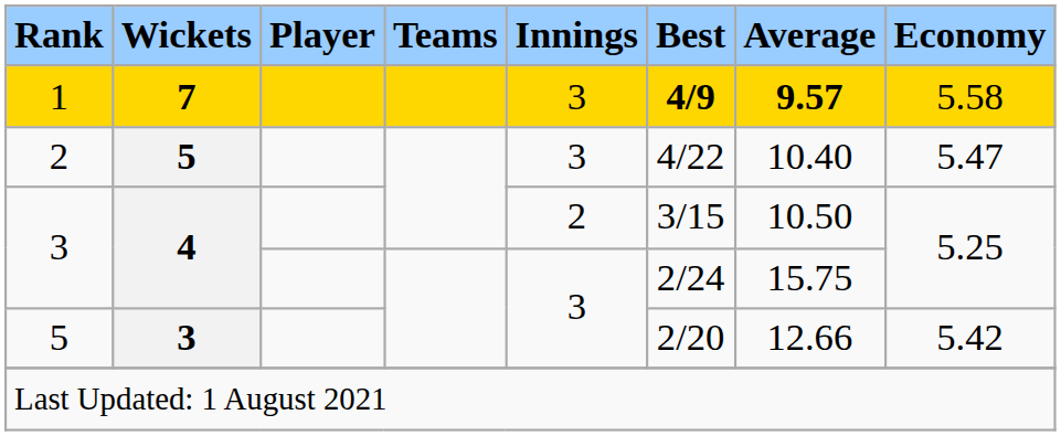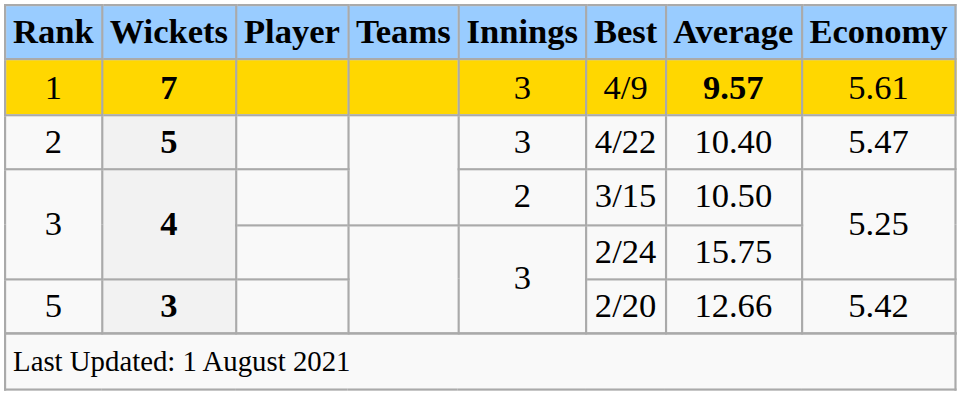 <table class="wikitable plainrowheaders sortable">
 <tr>
 <th scope=col style="background:#9cf;">Rank</th>
 <th scope=col style="background:#9cf;">Wickets</th>
 <th scope=col style="background:#9cf;">Player</th>
 <th scope=col style="background:#9cf;">Teams</th>
 <th scope=col style="background:#9cf;">Innings</th>
 <th scope=col style="background:#9cf;">Best</th>
 <th scope=col style="background:#9cf;">Average</th>
 <th scope=col style="background:#9cf;">Economy</th>
 </tr>
 <tr>
 <td style="text-align:center; background:gold;">1</td>
 <th scope="row"  style="text-align:center; background:gold;"><strong>7</strong></th>
 <td style="background:gold;"></td>
 <td style="text-align:center; background:gold;"></td>
 <td style="text-align:center; background:gold;">3</td>
-<td style="text-align:center; background:gold;"><strong>4/9</strong></td>
+<td style="text-align:center; background:gold;">4/9</td>
 <td style="text-align:center; background:gold;"><strong>9.57</strong></td>
-<td style="text-align:center; background:gold;">5.58</td>
+<td style="text-align:center; background:gold;">5.61</td>
 </tr>
 <tr>
 <td align=center>2</td>
 <th scope=row style=text-align:center;><strong>5</strong></th>
 <td></td>
 <td align=center rowspan=2></td>
 <td align=center>3</td>
 <td align=center>4/22</td>
 <td align=center>10.40</td>
 <td align=center>5.47</td>
 </tr>
 <tr>
 <td align=center rowspan=2>3</td>
 <th scope=row style=text-align:center; rowspan=2><strong>4</strong></th>
 <td></td>
 <td align=center>2</td>
 <td align=center>3/15</td>
 <td align=center>10.50</td>
 <td align=center rowspan=2>5.25</td>
 </tr>
 <tr>
 <td></td>
 <td align=center rowspan=2></td>
 <td align=center rowspan=2>3</td>
 <td align=center>2/24</td>
 <td align=center>15.75</td>
 </tr>
 <tr>
 <td align=center>5</td>
 <th scope=row style=text-align:center;><strong>3</strong></th>
 <td></td>
 <td align=center>2/20</td>
 <td align=center>12.66</td>
 <td align=center>5.42</td>
 </tr>
 <tr>
 </tr>
 <tr class=sortbottom>
 <td colspan=9><small>Last Updated: 1 August 2021</small></td>
 </tr>
 </table>
